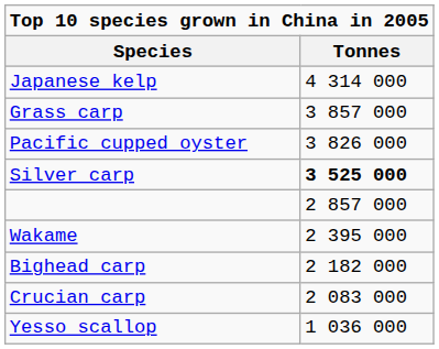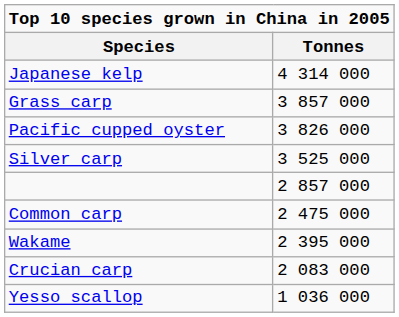 <table class="wikitable" border="1">
 <tr>
 <td colspan=2 align="center"><strong>Top 10 species grown in China in 2005</strong></td>
 </tr>
 <tr>
 <th>Species</th>
 <th>Tonnes</th>
 </tr>
 <tr>
 <td><a href='#'>Japanese kelp</a></td>
 <td>4 314 000</td>
 </tr>
 <tr>
 <td><a href='#'>Grass carp</a></td>
 <td>3 857 000</td>
 </tr>
 <tr>
 <td><a href='#'>Pacific cupped oyster</a></td>
 <td>3 826 000</td>
 </tr>
 <tr>
 <td><a href='#'>Silver carp</a></td>
-<td><strong>3 525 000</strong></td>
+<td>3 525 000</td>
 </tr>
 <tr>
 <td></td>
 <td>2 857 000</td>
 </tr>
 <tr>
+<td><a href='#'>Common carp</a></td>
+<td>2 475 000</td>
+</tr>
+<tr>
 <td><a href='#'>Wakame</a></td>
 <td>2 395 000</td>
-</tr>
-<tr>
-<td><a href='#'>Bighead carp</a></td>
-<td>2 182 000</td>
 </tr>
 <tr>
 <td><a href='#'>Crucian carp</a></td>
 <td>2 083 000</td>
 </tr>
 <tr>
 <td><a href='#'>Yesso scallop</a></td>
 <td>1 036 000</td>
 </tr>
 </table>
